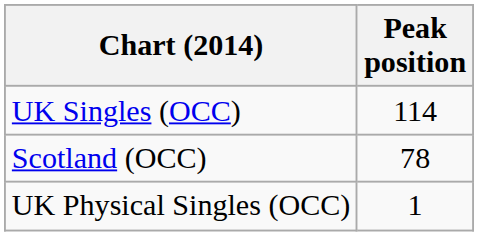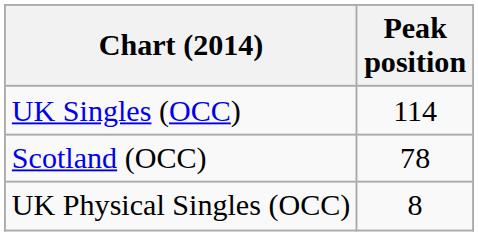 <table class="wikitable">
 <tr>
 <th>Chart (2014)</th>
 <th>Peak<br>position</th>
 </tr>
 <tr>
 <td><a href='#'>UK Singles</a> (<a href='#'>OCC</a>)</td>
 <td align="center">114</td>
 </tr>
 <tr>
 <td><a href='#'>Scotland</a> (OCC)</td>
 <td align="center">78</td>
 </tr>
 <tr>
 <td>UK Physical Singles (OCC)</td>
-<td align="center">1</td>
+<td align="center">8</td>
 </tr>
 </table>
